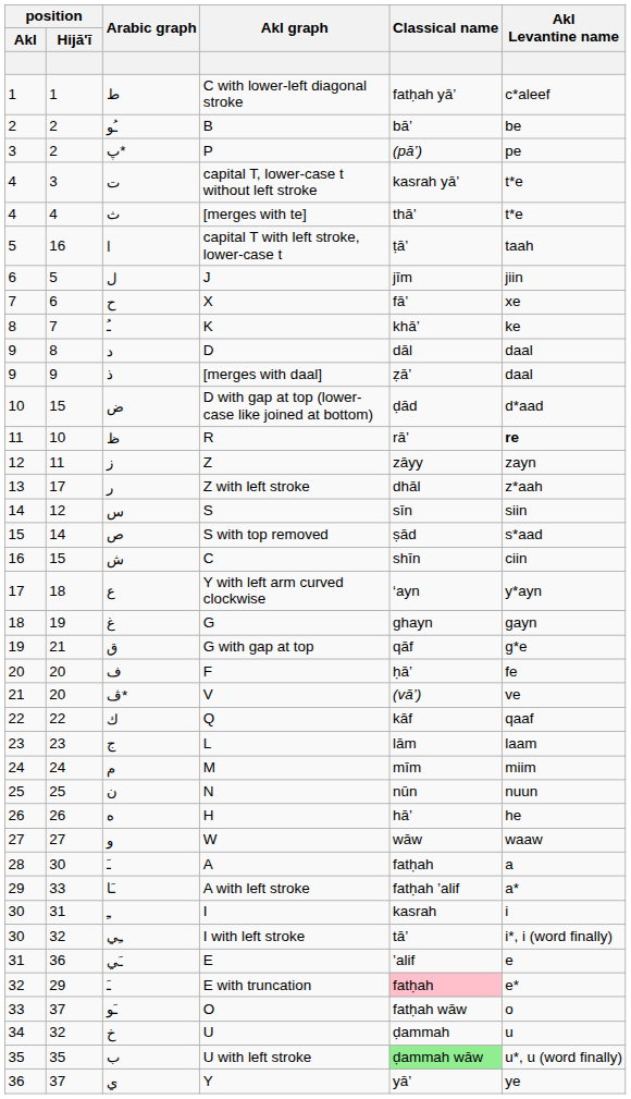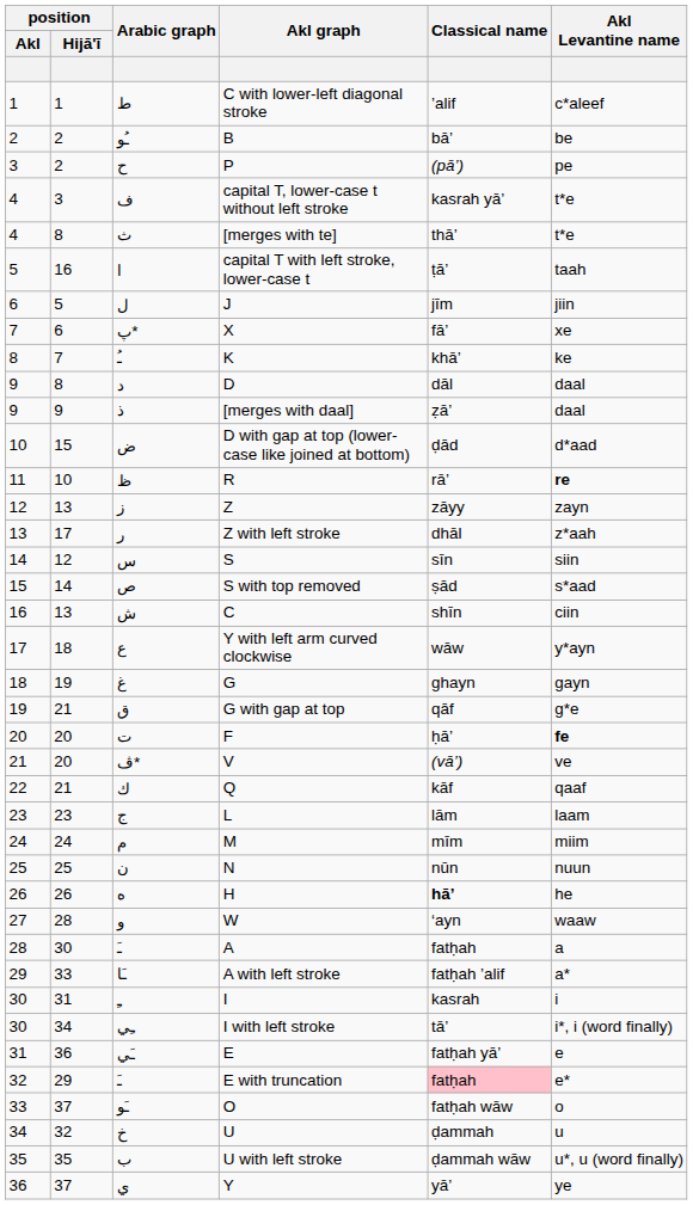 <table class = "wikitable collapsible collapsed sortable" style="text-align=center">
 <tr>
 <th colspan=2 width=100>position</th>
 <th rowspan=2>Arabic graph</th>
 <th rowspan=2 width=200>Akl graph</th>
 <th rowspan=2>Classical name</th>
 <th rowspan=2>Akl<br>Levantine name</th>
 </tr>
 <tr>
 <th>Akl</th>
 <th>Hijā'ī</th>
 </tr>
 <tr>
 <th></th>
 <th></th>
 <th></th>
 <th></th>
 <th></th>
 <th>  </th>
 </tr>
 <tr>
 <td>1</td>
 <td>1</td>
 <td>ط</td>
 <td>C with lower-left diagonal stroke</td>
-<td>fatḥah yā’</td>
+<td>’alif</td>
 <td>c*aleef</td>
 </tr>
 <tr>
 <td>2</td>
 <td>2</td>
 <td>ـُو</td>
 <td>B</td>
 <td>bā’</td>
 <td>be</td>
 </tr>
 <tr>
 <td>3</td>
 <td>2</td>
-<td>پ*</td>
+<td>ح</td>
 <td>P</td>
 <td><em>(pā’)</em></td>
 <td>pe</td>
 </tr>
 <tr>
 <td>4</td>
 <td>3</td>
-<td>ت</td>
+<td>ف</td>
 <td>capital T, lower-case t without left stroke</td>
 <td>kasrah yā’</td>
 <td>t*e</td>
 </tr>
 <tr>
 <td>4</td>
-<td>4</td>
+<td>8</td>
 <td>ث</td>
 <td>[merges with te]</td>
 <td>thā’</td>
 <td>t*e</td>
 </tr>
 <tr>
 <td>5</td>
 <td>16</td>
 <td>ا</td>
 <td>capital T with left stroke, lower-case t</td>
 <td>ṭā’</td>
 <td>taah</td>
 </tr>
 <tr>
 <td>6</td>
 <td>5</td>
 <td>ل</td>
 <td>J</td>
 <td>jīm</td>
 <td>jiin</td>
 </tr>
 <tr>
 <td>7</td>
 <td>6</td>
-<td>ح</td>
+<td>پ*</td>
 <td>X</td>
 <td>fā’</td>
 <td>xe</td>
 </tr>
 <tr>
 <td>8</td>
 <td>7</td>
 <td>ـُ</td>
 <td>K</td>
 <td>khā’</td>
 <td>ke</td>
 </tr>
 <tr>
 <td>9</td>
 <td>8</td>
 <td>د</td>
 <td>D</td>
 <td>dāl</td>
 <td>daal</td>
 </tr>
 <tr>
 <td>9</td>
 <td>9</td>
 <td>ذ</td>
 <td>[merges with daal]</td>
 <td>ẓā’</td>
 <td>daal</td>
 </tr>
 <tr>
 <td>10</td>
 <td>15</td>
 <td>ض</td>
 <td>D with gap at top (lower-case like  joined at bottom)</td>
 <td>ḍād</td>
 <td>d*aad</td>
 </tr>
 <tr>
 <td>11</td>
 <td>10</td>
 <td>ظ</td>
 <td>R</td>
 <td>rā’</td>
 <td><strong>re</strong></td>
 </tr>
 <tr>
 <td>12</td>
-<td>11</td>
+<td>13</td>
 <td>ز</td>
 <td>Z</td>
 <td>zāyy</td>
 <td>zayn</td>
 </tr>
 <tr>
 <td>13</td>
 <td>17</td>
 <td>ر</td>
 <td>Z with left stroke</td>
 <td>dhāl</td>
 <td>z*aah</td>
 </tr>
 <tr>
 <td>14</td>
 <td>12</td>
 <td>س</td>
 <td>S</td>
 <td>sīn</td>
 <td>siin</td>
 </tr>
 <tr>
 <td>15</td>
 <td>14</td>
 <td>ص</td>
 <td>S with top removed</td>
 <td>ṣād</td>
 <td>s*aad</td>
 </tr>
 <tr>
 <td>16</td>
-<td>15</td>
+<td>13</td>
 <td>ش</td>
 <td>C</td>
 <td>shīn</td>
 <td>ciin</td>
 </tr>
 <tr>
 <td>17</td>
 <td>18</td>
 <td>ع</td>
 <td>Y with left arm curved clockwise</td>
-<td>‘ayn</td>
+<td>wāw</td>
 <td>y*ayn</td>
 </tr>
 <tr>
 <td>18</td>
 <td>19</td>
 <td>غ</td>
 <td>G</td>
 <td>ghayn</td>
 <td>gayn</td>
 </tr>
 <tr>
 <td>19</td>
 <td>21</td>
 <td>ق</td>
 <td>G with gap at top</td>
 <td>qāf</td>
 <td>g*e</td>
 </tr>
 <tr>
 <td>20</td>
 <td>20</td>
-<td>ف</td>
+<td>ت</td>
 <td>F</td>
 <td>ḥā’</td>
-<td>fe</td>
+<td><strong>fe</strong></td>
 </tr>
 <tr>
 <td>21</td>
 <td>20</td>
 <td>ڤ*</td>
 <td>V</td>
 <td><em>(vā’)</em></td>
 <td>ve</td>
 </tr>
 <tr>
 <td>22</td>
-<td>22</td>
+<td>21</td>
 <td>ك</td>
 <td>Q</td>
 <td>kāf</td>
 <td>qaaf</td>
 </tr>
 <tr>
 <td>23</td>
 <td>23</td>
 <td>ج</td>
 <td>L</td>
 <td>lām</td>
 <td>laam</td>
 </tr>
 <tr>
 <td>24</td>
 <td>24</td>
 <td>م</td>
 <td>M</td>
 <td>mīm</td>
 <td>miim</td>
 </tr>
 <tr>
 <td>25</td>
 <td>25</td>
 <td>ن</td>
 <td>N</td>
 <td>nūn</td>
 <td>nuun</td>
 </tr>
 <tr>
 <td>26</td>
 <td>26</td>
 <td>ه</td>
 <td>H</td>
-<td>hā’</td>
+<td><strong>hā’</strong></td>
 <td>he</td>
 </tr>
 <tr>
 <td>27</td>
-<td>27</td>
+<td>28</td>
 <td>و</td>
 <td>W</td>
-<td>wāw</td>
+<td>‘ayn</td>
 <td>waaw</td>
 </tr>
 <tr>
 <td>28</td>
 <td>30</td>
 <td>ـَ</td>
 <td>A</td>
 <td>fatḥah</td>
 <td>a</td>
 </tr>
 <tr>
 <td>29</td>
 <td>33</td>
 <td>ـَا</td>
 <td>A with left stroke</td>
 <td>fatḥah ’alif</td>
 <td>a*</td>
 </tr>
 <tr>
 <td>30</td>
 <td>31</td>
 <td>ـِ</td>
 <td>I</td>
 <td>kasrah</td>
 <td>i</td>
 </tr>
 <tr>
 <td>30</td>
-<td>32</td>
+<td>34</td>
 <td>ـِي</td>
 <td>I with left stroke</td>
 <td>tā’</td>
 <td>i*, i (word finally)</td>
 </tr>
 <tr>
 <td>31</td>
 <td>36</td>
 <td>ـَي</td>
 <td>E</td>
-<td>’alif</td>
+<td>fatḥah yā’</td>
 <td>e</td>
 </tr>
 <tr>
 <td>32</td>
 <td>29</td>
 <td>ـَ</td>
 <td>E with truncation</td>
 <td style="background: pink;">fatḥah</td>
 <td>e*</td>
 </tr>
 <tr>
 <td>33</td>
 <td>37</td>
 <td>ـَو</td>
 <td>O</td>
 <td>fatḥah wāw</td>
 <td>o</td>
 </tr>
 <tr>
 <td>34</td>
 <td>32</td>
 <td>خ</td>
 <td>U</td>
 <td>ḍammah</td>
 <td>u</td>
 </tr>
 <tr>
 <td>35</td>
 <td>35</td>
 <td>ب</td>
 <td>U with left stroke</td>
-<td style="background: lightgreen;">ḍammah wāw</td>
+<td>ḍammah wāw</td>
 <td>u*, u (word finally)</td>
 </tr>
 <tr>
 <td>36</td>
 <td>37</td>
 <td>ي</td>
 <td>Y</td>
 <td>yā’</td>
 <td>ye</td>
 </tr>
 </table>
